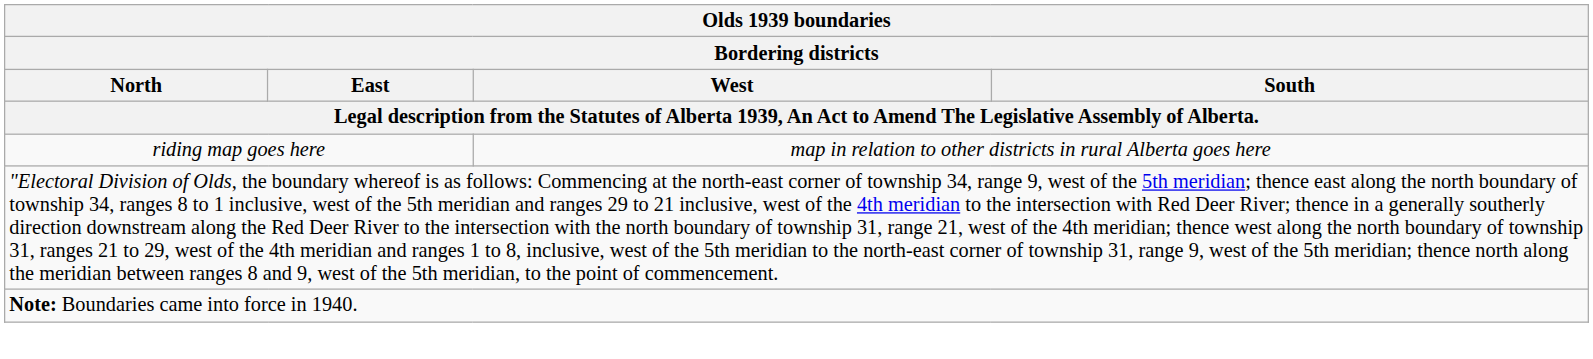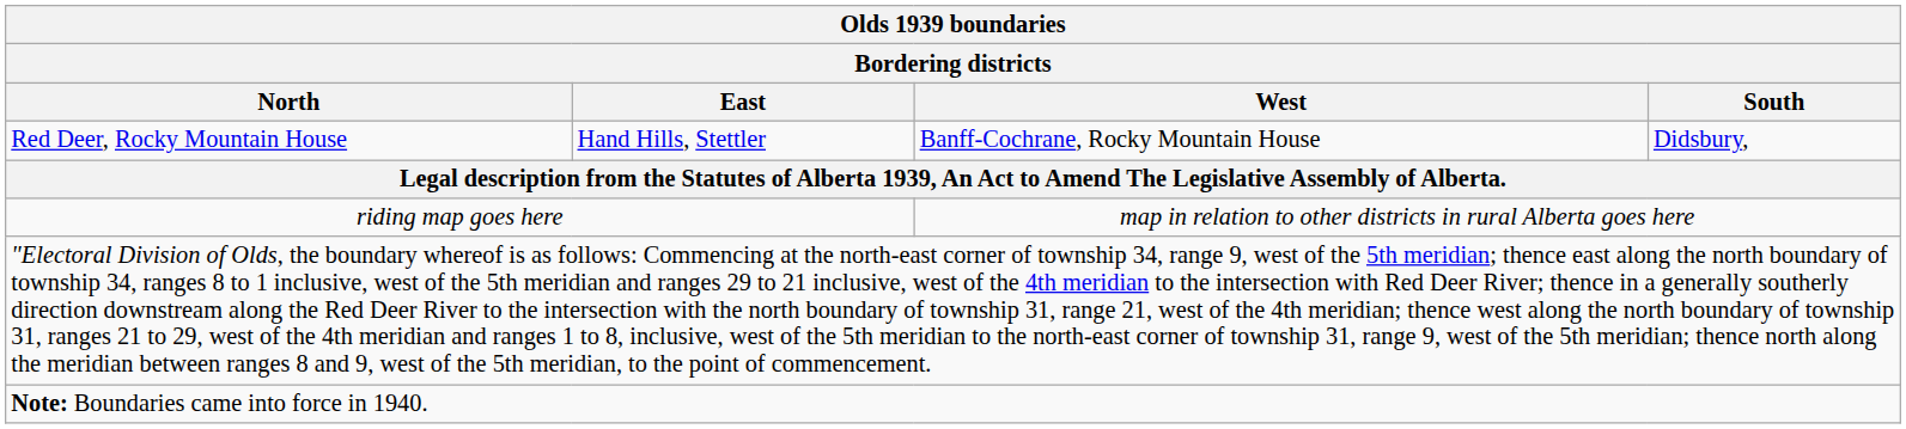 <table class="wikitable collapsible collapsed">
 <tr>
 <th colspan=4>Olds 1939 boundaries</th>
 </tr>
 <tr>
 <th colspan=4>Bordering districts</th>
 </tr>
 <tr>
 <th>North</th>
 <th>East</th>
 <th>West</th>
 <th>South</th>
+</tr>
+<tr>
+<td><a href='#'>Red Deer</a>, <a href='#'>Rocky Mountain House</a></td>
+<td><a href='#'>Hand Hills</a>, <a href='#'>Stettler</a></td>
+<td><a href='#'>Banff-Cochrane</a>, Rocky Mountain House</td>
+<td><a href='#'>Didsbury</a>,</td>
 </tr>
 <tr>
 <th colspan=4>Legal description from the Statutes of Alberta 1939, An Act to Amend The Legislative Assembly of Alberta.</th>
 </tr>
 <tr>
 <td colspan=2 align=center><em>riding map goes here</em></td>
 <td colspan=2 align=center><em>map in relation to other districts in rural Alberta goes here</em></td>
 </tr>
 <tr>
 <td colspan=4><em>"Electoral Division of Olds</em>, the boundary whereof is as follows: Commencing at the north-east corner of township 34, range 9, west of the <a href='#'>5th meridian</a>; thence east along the north boundary of township 34, ranges 8 to 1 inclusive, west of the 5th meridian and ranges 29 to 21 inclusive, west of the <a href='#'>4th meridian</a> to the intersection with Red Deer River; thence in a generally southerly direction downstream along the Red Deer River to the intersection with the north boundary of township 31, range 21, west of the 4th meridian; thence west along the north boundary of township 31, ranges 21 to 29, west of the 4th meridian and ranges 1 to 8, inclusive, west of the 5th meridian to the north-east corner of township 31, range 9, west of the 5th meridian; thence north along the meridian between ranges 8 and 9, west of the 5th meridian, to the point of commencement.</td>
 </tr>
 <tr>
 <td colspan=4><strong>Note:</strong> Boundaries came into force in 1940.</td>
 </tr>
 </table>
